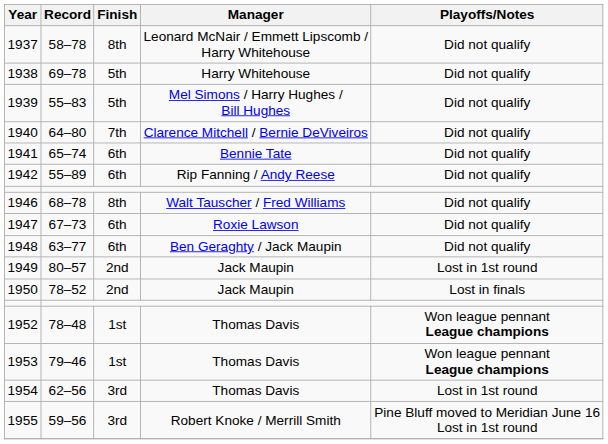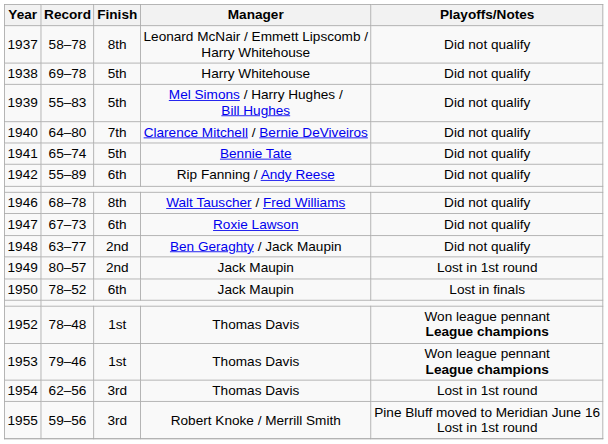 <table class="wikitable" style="text-align:center">
 <tr>
 <th>Year</th>
 <th>Record</th>
 <th>Finish</th>
 <th>Manager</th>
 <th>Playoffs/Notes</th>
 </tr>
 <tr align=center>
 <td>1937</td>
 <td>58–78</td>
 <td>8th</td>
 <td>Leonard McNair / Emmett Lipscomb /<br> Harry Whitehouse</td>
 <td>Did not qualify</td>
 </tr>
 <tr align=center>
 <td>1938</td>
 <td>69–78</td>
 <td>5th</td>
 <td>Harry Whitehouse</td>
 <td>Did not qualify</td>
 </tr>
 <tr align=center>
 <td>1939</td>
 <td>55–83</td>
 <td>5th</td>
 <td><a href='#'>Mel Simons</a> / Harry Hughes /<br> <a href='#'>Bill Hughes</a></td>
 <td>Did not qualify</td>
 </tr>
 <tr align=center>
 <td>1940</td>
 <td>64–80</td>
 <td>7th</td>
 <td><a href='#'>Clarence Mitchell</a> / <a href='#'>Bernie DeViveiros</a></td>
 <td>Did not qualify</td>
 </tr>
 <tr align=center>
 <td>1941</td>
 <td>65–74</td>
-<td>6th</td>
+<td>5th</td>
 <td><a href='#'>Bennie Tate</a></td>
 <td>Did not qualify</td>
 </tr>
 <tr align=center>
 <td>1942</td>
 <td>55–89</td>
 <td>6th</td>
 <td>Rip Fanning / <a href='#'>Andy Reese</a></td>
 <td>Did not qualify</td>
 </tr>
 <tr align=center>
 <td></td>
 </tr>
 <tr align=center>
 <td>1946</td>
 <td>68–78</td>
 <td>8th</td>
 <td><a href='#'>Walt Tauscher</a> / <a href='#'>Fred Williams</a></td>
 <td>Did not qualify</td>
 </tr>
 <tr align=center>
 <td>1947</td>
 <td>67–73</td>
 <td>6th</td>
 <td><a href='#'>Roxie Lawson</a></td>
 <td>Did not qualify</td>
 </tr>
 <tr align=center>
 <td>1948</td>
 <td>63–77</td>
-<td>6th</td>
+<td>2nd</td>
 <td><a href='#'>Ben Geraghty</a> / Jack Maupin</td>
 <td>Did not qualify</td>
 </tr>
 <tr align=center>
 <td>1949</td>
 <td>80–57</td>
 <td>2nd</td>
 <td>Jack Maupin</td>
 <td>Lost in 1st round</td>
 </tr>
 <tr align=center>
 <td>1950</td>
 <td>78–52</td>
-<td>2nd</td>
+<td>6th</td>
 <td>Jack Maupin</td>
 <td>Lost in finals</td>
 </tr>
 <tr align=center>
 <td></td>
 </tr>
 <tr align=center>
 <td>1952</td>
 <td>78–48</td>
 <td>1st</td>
 <td>Thomas Davis</td>
 <td>Won league pennant<br><strong>League champions</strong></td>
 </tr>
 <tr align=center>
 <td>1953</td>
 <td>79–46</td>
 <td>1st</td>
 <td>Thomas Davis</td>
 <td>Won league pennant<br><strong>League champions</strong></td>
 </tr>
 <tr align=center>
 <td>1954</td>
 <td>62–56</td>
 <td>3rd</td>
 <td>Thomas Davis</td>
 <td>Lost in 1st round</td>
 </tr>
 <tr align=center>
 <td>1955</td>
 <td>59–56</td>
 <td>3rd</td>
 <td>Robert Knoke / Merrill Smith</td>
 <td>Pine Bluff moved to Meridian June 16<br>Lost in 1st round</td>
 </tr>
 <tr align=center>
 </tr>
 </table>
